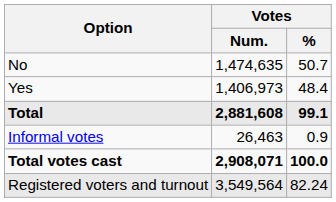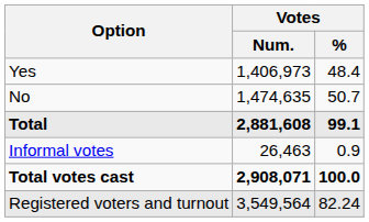 <table class="wikitable">
 <tr>
 <th rowspan="2">Option</th>
 <th colspan="2">Votes</th>
 </tr>
 <tr style="background:#e9e9e9;">
 <th>Num.</th>
 <th>%</th>
 </tr>
 <tr style="text-align:right;">
+<td style="text-align:left;"> Yes</td>
+<td>1,406,973</td>
+<td>48.4</td>
+</tr>
+<tr style="text-align:right;">
 <td style="text-align:left;"> No</td>
 <td>1,474,635</td>
 <td>50.7</td>
-</tr>
-<tr style="text-align:right;">
-<td style="text-align:left;"> Yes</td>
-<td>1,406,973</td>
-<td>48.4</td>
 </tr>
 <tr style="background:#e9e9e9;text-align:right;">
 <td style="text-align:left;"><strong>Total</strong></td>
 <td><strong>2,881,608</strong></td>
 <td><strong>99.1</strong></td>
 </tr>
 <tr style="text-align:right;">
 <td style="text-align:left;"><a href='#'>Informal votes</a></td>
 <td>26,463</td>
 <td>0.9</td>
 </tr>
 <tr style="text-align:right;">
 <td style="text-align:left;"><strong>Total votes cast</strong></td>
 <td><strong>2,908,071</strong></td>
 <td><strong>100.0</strong></td>
 </tr>
 <tr style="background:#e9e9e9;text-align:right;">
 <td style="text-align:left;">Registered voters and turnout</td>
 <td>3,549,564</td>
 <td>82.24</td>
 </tr>
 </table>
